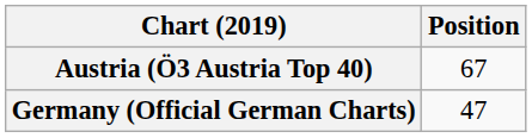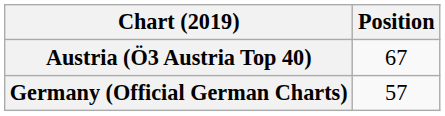 <table class="wikitable sortable plainrowheaders" style="text-align:center">
 <tr>
 <th scope="col">Chart (2019)</th>
 <th scope="col">Position</th>
 </tr>
 <tr>
 <th scope="row">Austria (Ö3 Austria Top 40)</th>
 <td>67</td>
 </tr>
 <tr>
 <th scope="row">Germany (Official German Charts)</th>
-<td>47</td>
+<td>57</td>
 </tr>
 </table>
